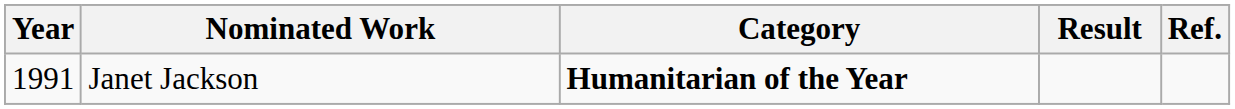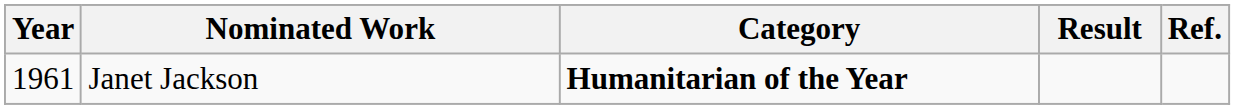 <table class="wikitable" width="50%">
 <tr>
 <th width="5%">Year</th>
 <th width="40%">Nominated Work</th>
 <th width="40%">Category</th>
 <th width="10%">Result</th>
 <th width="5%">Ref.</th>
 </tr>
 <tr>
-<td>1991</td>
+<td>1961</td>
 <td>Janet Jackson</td>
 <td><strong>Humanitarian of the Year</strong></td>
 <td></td>
 <td></td>
 </tr>
 </table>
